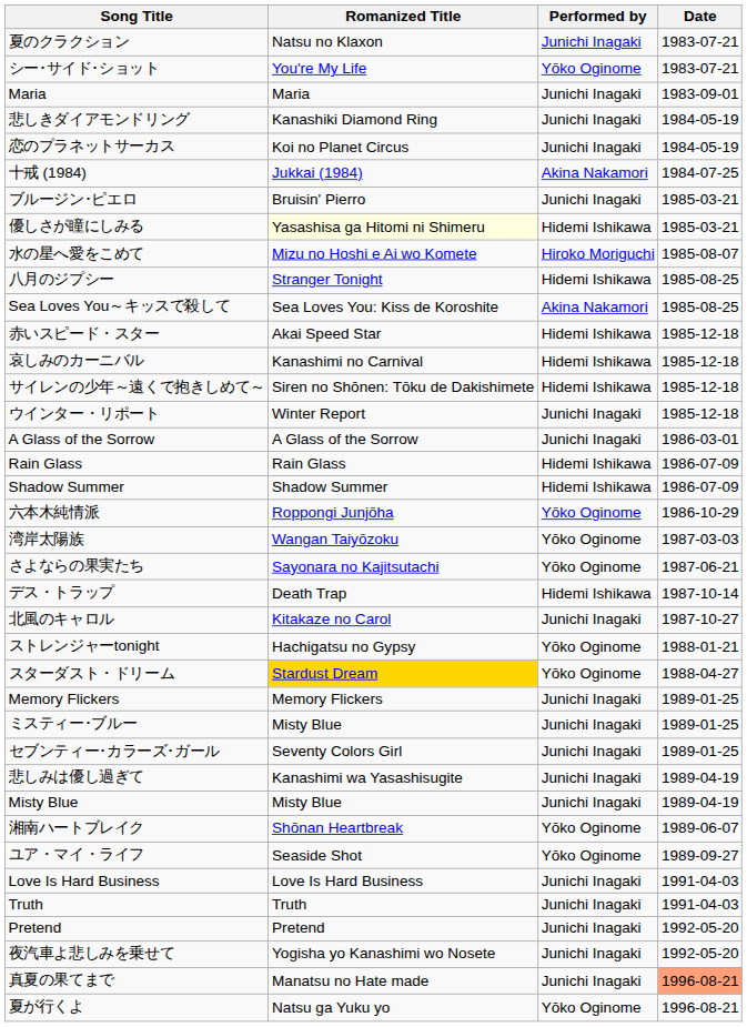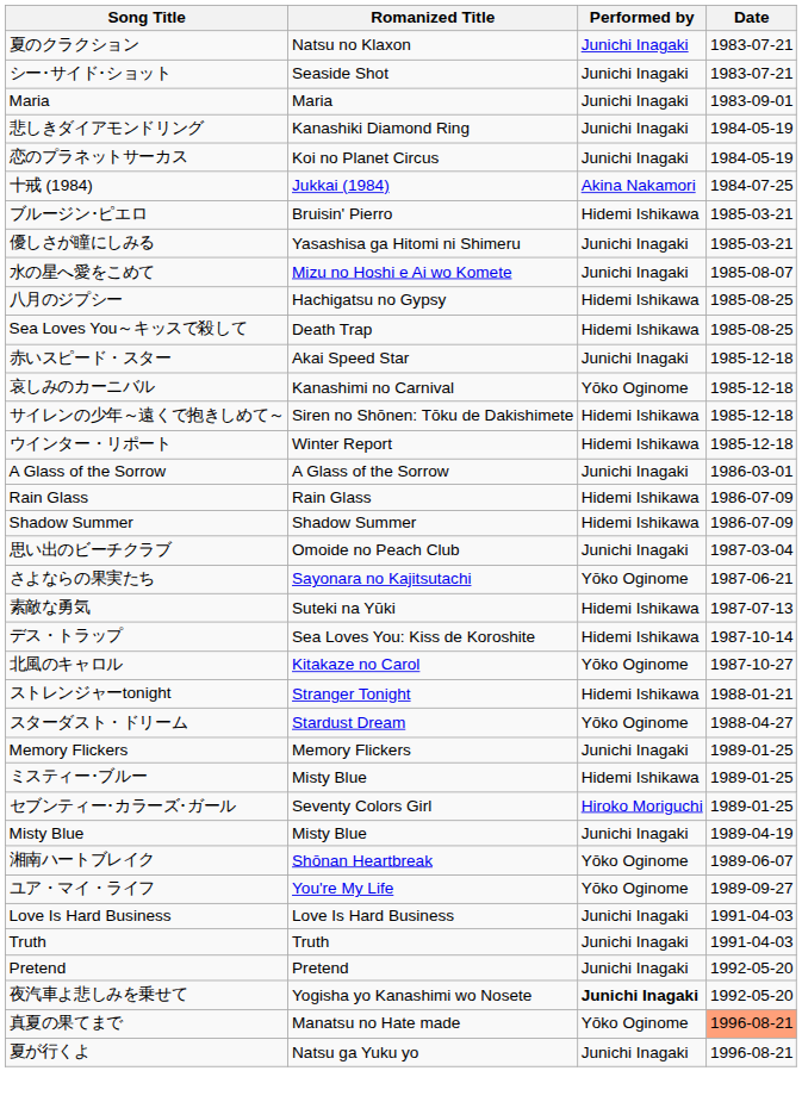 <table class="wikitable sortable">
 <tr>
 <th>Song Title</th>
 <th>Romanized Title</th>
 <th>Performed by</th>
 <th>Date<br></th>
 </tr>
 <tr>
 <td>夏のクラクション</td>
 <td>Natsu no Klaxon</td>
 <td><a href='#'>Junichi Inagaki</a></td>
 <td>1983-07-21</td>
 </tr>
 <tr>
 <td>シー･サイド･ショット</td>
-<td><a href='#'>You're My Life</a></td>
-<td><a href='#'>Yōko Oginome</a></td>
+<td>Seaside Shot</td>
+<td>Junichi Inagaki</td>
 <td>1983-07-21</td>
 </tr>
 <tr>
 <td>Maria</td>
 <td>Maria</td>
 <td>Junichi Inagaki</td>
 <td>1983-09-01</td>
 </tr>
 <tr>
 <td>悲しきダイアモンドリング</td>
 <td>Kanashiki Diamond Ring</td>
 <td>Junichi Inagaki</td>
 <td>1984-05-19</td>
 </tr>
 <tr>
 <td>恋のプラネットサーカス</td>
 <td>Koi no Planet Circus</td>
 <td>Junichi Inagaki</td>
 <td>1984-05-19</td>
 </tr>
 <tr>
 <td>十戒 (1984)</td>
 <td><a href='#'>Jukkai (1984)</a></td>
 <td><a href='#'>Akina Nakamori</a></td>
 <td>1984-07-25</td>
 </tr>
 <tr>
 <td>ブルージン･ピエロ</td>
 <td>Bruisin' Pierro</td>
-<td>Junichi Inagaki</td>
+<td>Hidemi Ishikawa</td>
 <td>1985-03-21</td>
 </tr>
 <tr>
 <td>優しさが瞳にしみる</td>
-<td style="background: lightyellow;">Yasashisa ga Hitomi ni Shimeru</td>
-<td>Hidemi Ishikawa</td>
+<td>Yasashisa ga Hitomi ni Shimeru</td>
+<td>Junichi Inagaki</td>
 <td>1985-03-21</td>
 </tr>
 <tr>
 <td>水の星へ愛をこめて</td>
 <td><a href='#'>Mizu no Hoshi e Ai wo Komete</a></td>
-<td><a href='#'>Hiroko Moriguchi</a></td>
+<td>Junichi Inagaki</td>
 <td>1985-08-07</td>
 </tr>
 <tr>
 <td>八月のジプシー</td>
-<td><a href='#'>Stranger Tonight</a></td>
+<td>Hachigatsu no Gypsy</td>
 <td>Hidemi Ishikawa</td>
 <td>1985-08-25</td>
 </tr>
 <tr>
 <td>Sea Loves You～キッスで殺して</td>
-<td>Sea Loves You: Kiss de Koroshite</td>
-<td><a href='#'>Akina Nakamori</a></td>
+<td>Death Trap</td>
+<td>Hidemi Ishikawa</td>
 <td>1985-08-25</td>
 </tr>
 <tr>
 <td>赤いスピード・スター</td>
 <td>Akai Speed Star</td>
-<td>Hidemi Ishikawa</td>
+<td>Junichi Inagaki</td>
 <td>1985-12-18</td>
 </tr>
 <tr>
 <td>哀しみのカーニバル</td>
 <td>Kanashimi no Carnival</td>
-<td>Hidemi Ishikawa</td>
+<td>Yōko Oginome</td>
 <td>1985-12-18</td>
 </tr>
 <tr>
 <td>サイレンの少年～遠くで抱きしめて～</td>
 <td>Siren no Shōnen: Tōku de Dakishimete</td>
 <td>Hidemi Ishikawa</td>
 <td>1985-12-18</td>
 </tr>
 <tr>
 <td>ウインター・リポート</td>
 <td>Winter Report</td>
-<td>Junichi Inagaki</td>
+<td>Hidemi Ishikawa</td>
 <td>1985-12-18</td>
 </tr>
 <tr>
 <td>A Glass of the Sorrow</td>
 <td>A Glass of the Sorrow</td>
 <td>Junichi Inagaki</td>
 <td>1986-03-01</td>
 </tr>
 <tr>
 <td>Rain Glass</td>
 <td>Rain Glass</td>
 <td>Hidemi Ishikawa</td>
 <td>1986-07-09</td>
 </tr>
 <tr>
 <td>Shadow Summer</td>
 <td>Shadow Summer</td>
 <td>Hidemi Ishikawa</td>
 <td>1986-07-09</td>
 </tr>
 <tr>
-<td>六本木純情派</td>
-<td><a href='#'>Roppongi Junjōha</a></td>
-<td><a href='#'>Yōko Oginome</a></td>
-<td>1986-10-29</td>
-</tr>
-<tr>
-<td>湾岸太陽族</td>
-<td><a href='#'>Wangan Taiyōzoku</a></td>
-<td>Yōko Oginome</td>
-<td>1987-03-03</td>
+<td>思い出のビーチクラブ</td>
+<td>Omoide no Peach Club</td>
+<td>Junichi Inagaki</td>
+<td>1987-03-04</td>
 </tr>
 <tr>
 <td>さよならの果実たち</td>
 <td><a href='#'>Sayonara no Kajitsutachi</a></td>
 <td>Yōko Oginome</td>
 <td>1987-06-21</td>
 </tr>
 <tr>
+<td>素敵な勇気</td>
+<td>Suteki na Yūki</td>
+<td>Hidemi Ishikawa</td>
+<td>1987-07-13</td>
+</tr>
+<tr>
 <td>デス・トラップ</td>
-<td>Death Trap</td>
+<td>Sea Loves You: Kiss de Koroshite</td>
 <td>Hidemi Ishikawa</td>
 <td>1987-10-14</td>
 </tr>
 <tr>
 <td>北風のキャロル</td>
 <td><a href='#'>Kitakaze no Carol</a></td>
-<td>Junichi Inagaki</td>
+<td>Yōko Oginome</td>
 <td>1987-10-27</td>
 </tr>
 <tr>
 <td>ストレンジャーtonight</td>
-<td>Hachigatsu no Gypsy</td>
-<td>Yōko Oginome</td>
+<td><a href='#'>Stranger Tonight</a></td>
+<td>Hidemi Ishikawa</td>
 <td>1988-01-21</td>
 </tr>
 <tr>
 <td>スターダスト・ドリーム</td>
-<td style="background: gold;"><a href='#'>Stardust Dream</a></td>
+<td><a href='#'>Stardust Dream</a></td>
 <td>Yōko Oginome</td>
 <td>1988-04-27</td>
 </tr>
 <tr>
 <td>Memory Flickers</td>
 <td>Memory Flickers</td>
 <td>Junichi Inagaki</td>
 <td>1989-01-25</td>
 </tr>
 <tr>
 <td>ミスティー･ブルー</td>
 <td>Misty Blue</td>
-<td>Junichi Inagaki</td>
+<td>Hidemi Ishikawa</td>
 <td>1989-01-25</td>
 </tr>
 <tr>
 <td>セブンティー･カラーズ･ガール</td>
 <td>Seventy Colors Girl</td>
-<td>Junichi Inagaki</td>
+<td><a href='#'>Hiroko Moriguchi</a></td>
 <td>1989-01-25</td>
-</tr>
-<tr>
-<td>悲しみは優し過ぎて</td>
-<td>Kanashimi wa Yasashisugite</td>
-<td>Junichi Inagaki</td>
-<td>1989-04-19</td>
 </tr>
 <tr>
 <td>Misty Blue</td>
 <td>Misty Blue</td>
 <td>Junichi Inagaki</td>
 <td>1989-04-19</td>
 </tr>
 <tr>
 <td>湘南ハートブレイク</td>
 <td><a href='#'>Shōnan Heartbreak</a></td>
 <td>Yōko Oginome</td>
 <td>1989-06-07</td>
 </tr>
 <tr>
 <td>ユア・マイ・ライフ</td>
-<td>Seaside Shot</td>
+<td><a href='#'>You're My Life</a></td>
 <td>Yōko Oginome</td>
 <td>1989-09-27</td>
 </tr>
 <tr>
 <td>Love Is Hard Business</td>
 <td>Love Is Hard Business</td>
 <td>Junichi Inagaki</td>
 <td>1991-04-03</td>
 </tr>
 <tr>
 <td>Truth</td>
 <td>Truth</td>
 <td>Junichi Inagaki</td>
 <td>1991-04-03</td>
 </tr>
 <tr>
 <td>Pretend</td>
 <td>Pretend</td>
 <td>Junichi Inagaki</td>
 <td>1992-05-20</td>
 </tr>
 <tr>
 <td>夜汽車よ悲しみを乗せて</td>
 <td>Yogisha yo Kanashimi wo Nosete</td>
-<td>Junichi Inagaki</td>
+<td><strong>Junichi Inagaki</strong></td>
 <td>1992-05-20</td>
 </tr>
 <tr>
 <td>真夏の果てまで</td>
 <td>Manatsu no Hate made</td>
-<td>Junichi Inagaki</td>
+<td>Yōko Oginome</td>
 <td style="background: lightsalmon;">1996-08-21</td>
 </tr>
 <tr>
 <td>夏が行くよ</td>
 <td>Natsu ga Yuku yo</td>
-<td>Yōko Oginome</td>
+<td>Junichi Inagaki</td>
 <td>1996-08-21</td>
 </tr>
 </table>
